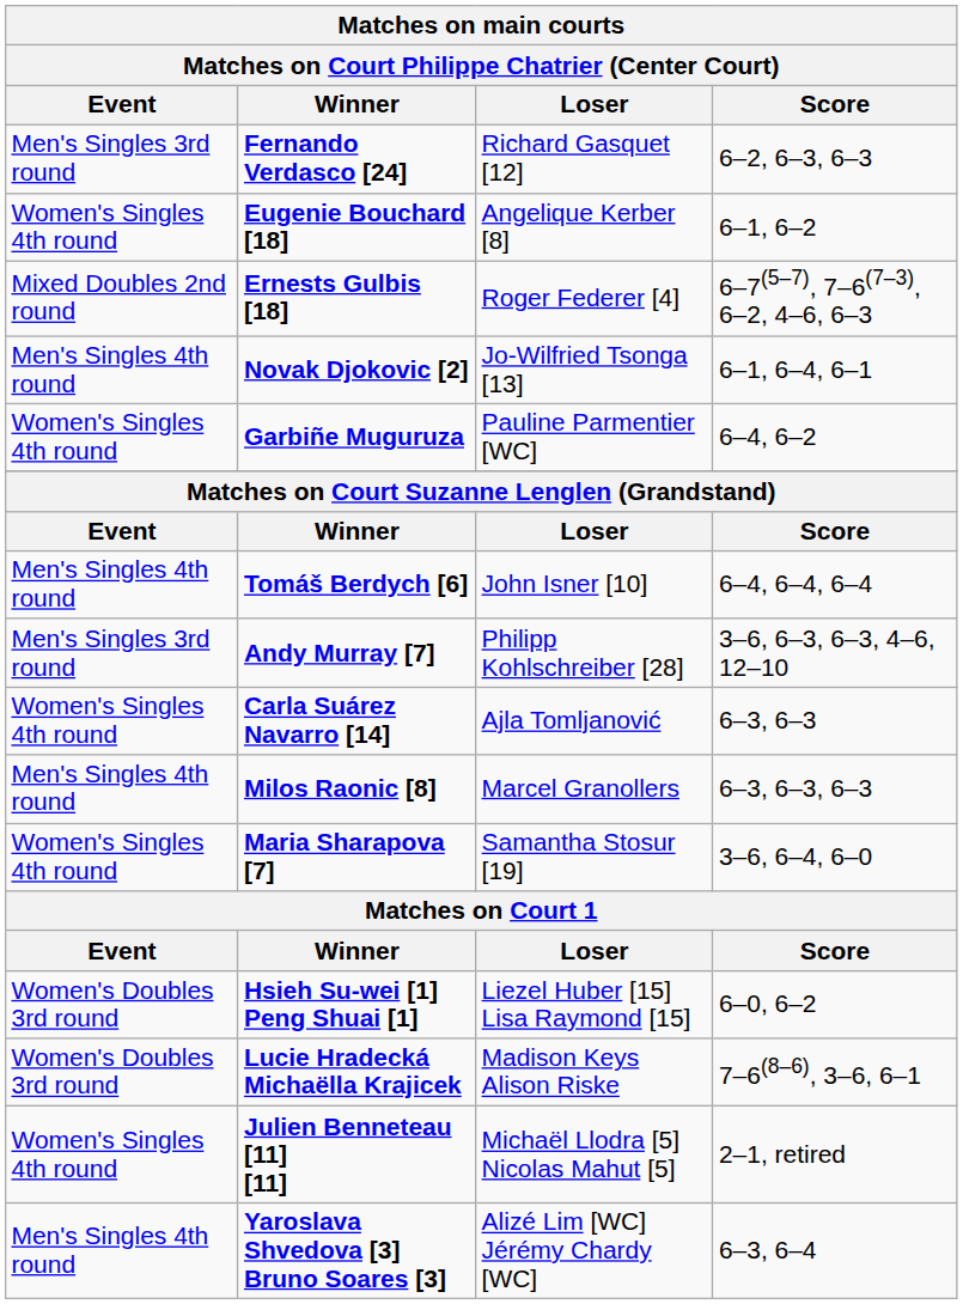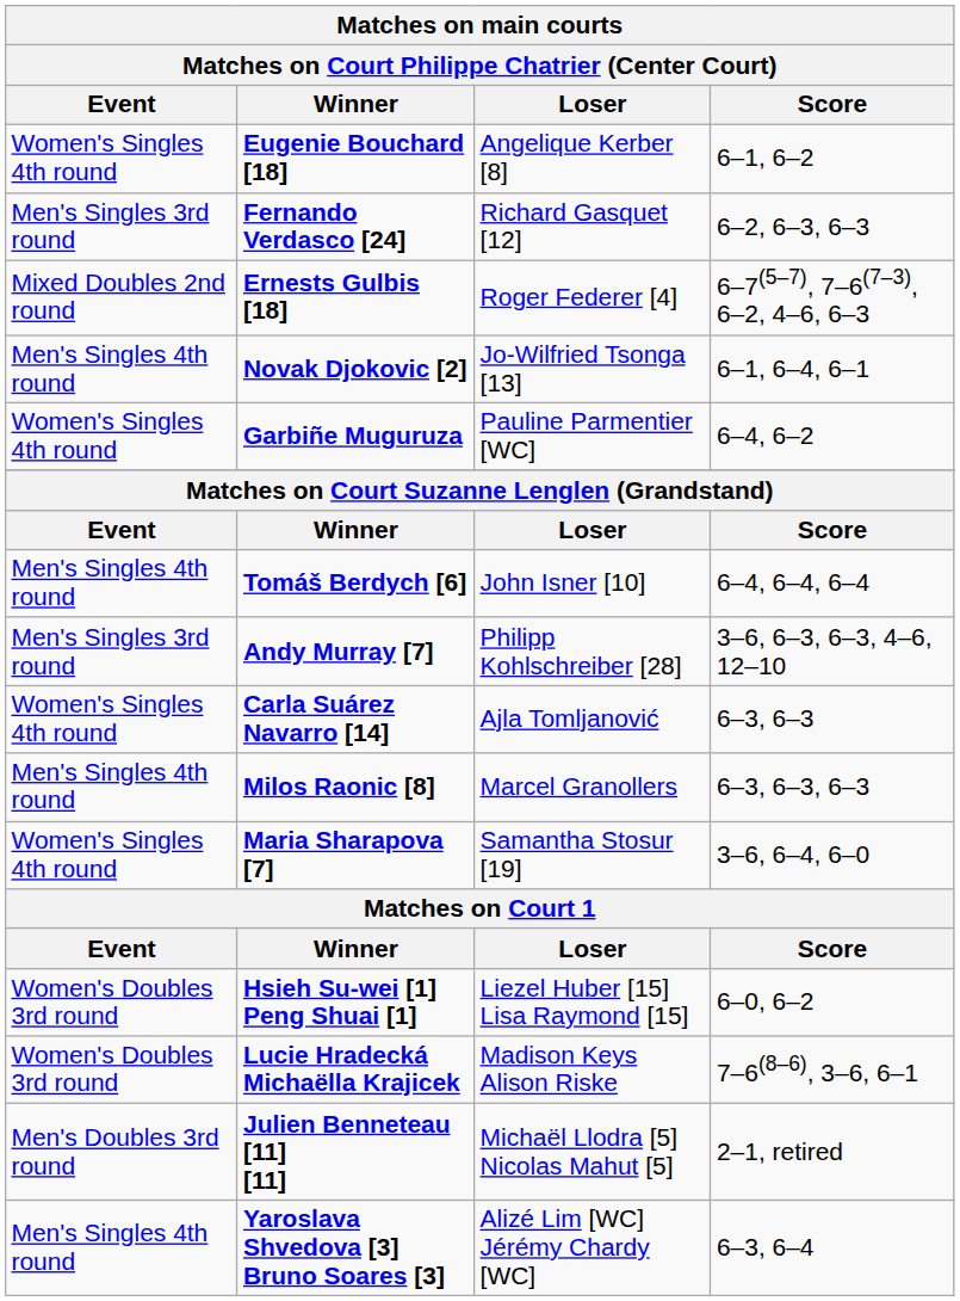 <table class="wikitable">
 <tr>
 <th colspan=4 style=white-space:nowrap>Matches on main courts</th>
 </tr>
 <tr>
 <th colspan=4>Matches on <a href='#'>Court Philippe Chatrier</a> (Center Court)</th>
 </tr>
 <tr>
 <th>Event</th>
 <th>Winner</th>
 <th>Loser</th>
 <th>Score</th>
 </tr>
 <tr>
+<td><a href='#'>Women's Singles 4th round</a></td>
+<td><strong> <a href='#'>Eugenie Bouchard</a> [18]</strong></td>
+<td> <a href='#'>Angelique Kerber</a> [8]</td>
+<td>6–1, 6–2</td>
+</tr>
+<tr>
 <td><a href='#'>Men's Singles 3rd round</a></td>
 <td><strong> <a href='#'>Fernando Verdasco</a> [24]</strong></td>
 <td> <a href='#'>Richard Gasquet</a> [12]</td>
 <td>6–2, 6–3, 6–3</td>
-</tr>
-<tr>
-<td><a href='#'>Women's Singles 4th round</a></td>
-<td><strong> <a href='#'>Eugenie Bouchard</a> [18]</strong></td>
-<td> <a href='#'>Angelique Kerber</a> [8]</td>
-<td>6–1, 6–2</td>
 </tr>
 <tr>
 <td><a href='#'>Mixed Doubles 2nd round</a></td>
 <td><strong> <a href='#'>Ernests Gulbis</a> [18]</strong></td>
 <td> <a href='#'>Roger Federer</a> [4]</td>
 <td>6–7<sup>(5–7)</sup>, 7–6<sup>(7–3)</sup>, 6–2, 4–6, 6–3</td>
 </tr>
 <tr>
 <td><a href='#'>Men's Singles 4th round</a></td>
 <td><strong> <a href='#'>Novak Djokovic</a> [2]</strong></td>
 <td> <a href='#'>Jo-Wilfried Tsonga</a> [13]</td>
 <td>6–1, 6–4, 6–1</td>
 </tr>
 <tr>
 <td><a href='#'>Women's Singles 4th round</a></td>
 <td><strong> <a href='#'>Garbiñe Muguruza</a></strong></td>
 <td> <a href='#'>Pauline Parmentier</a> [WC]</td>
 <td>6–4, 6–2</td>
 </tr>
 <tr>
 </tr>
 <tr>
 <th colspan=4>Matches on <a href='#'>Court Suzanne Lenglen</a> (Grandstand)</th>
 </tr>
 <tr>
 <th>Event</th>
 <th>Winner</th>
 <th>Loser</th>
 <th>Score</th>
 </tr>
 <tr>
 <td><a href='#'>Men's Singles 4th round</a></td>
 <td><strong> <a href='#'>Tomáš Berdych</a> [6]</strong></td>
 <td> <a href='#'>John Isner</a> [10]</td>
 <td>6–4, 6–4, 6–4</td>
 </tr>
 <tr>
 <td><a href='#'>Men's Singles 3rd round</a></td>
 <td><strong> <a href='#'>Andy Murray</a> [7]</strong></td>
 <td> <a href='#'>Philipp Kohlschreiber</a> [28]</td>
 <td>3–6, 6–3, 6–3, 4–6, 12–10</td>
 </tr>
 <tr>
 <td><a href='#'>Women's Singles 4th round</a></td>
 <td><strong> <a href='#'>Carla Suárez Navarro</a> [14]</strong></td>
 <td> <a href='#'>Ajla Tomljanović</a></td>
 <td>6–3, 6–3</td>
 </tr>
 <tr>
 <td><a href='#'>Men's Singles 4th round</a></td>
 <td><strong> <a href='#'>Milos Raonic</a> [8]</strong></td>
 <td> <a href='#'>Marcel Granollers</a></td>
 <td>6–3, 6–3, 6–3</td>
 </tr>
 <tr>
 <td><a href='#'>Women's Singles 4th round</a></td>
 <td><strong> <a href='#'>Maria Sharapova</a> [7]</strong></td>
 <td> <a href='#'>Samantha Stosur</a> [19]</td>
 <td>3–6, 6–4, 6–0</td>
 </tr>
 <tr>
 <th colspan=4>Matches on <a href='#'>Court 1</a></th>
 </tr>
 <tr>
 <th>Event</th>
 <th>Winner</th>
 <th>Loser</th>
 <th>Score</th>
 </tr>
 <tr>
 <td><a href='#'>Women's Doubles 3rd round</a></td>
 <td><strong> <a href='#'>Hsieh Su-wei</a> [1]<br> <a href='#'>Peng Shuai</a> [1]</strong></td>
 <td> <a href='#'>Liezel Huber</a> [15]<br> <a href='#'>Lisa Raymond</a> [15]</td>
 <td>6–0, 6–2</td>
 </tr>
 <tr>
 <td><a href='#'>Women's Doubles 3rd round</a></td>
 <td><strong> <a href='#'>Lucie Hradecká</a><br> <a href='#'>Michaëlla Krajicek</a></strong></td>
 <td> <a href='#'>Madison Keys</a><br> <a href='#'>Alison Riske</a></td>
 <td>7–6<sup>(8–6)</sup>, 3–6, 6–1</td>
 </tr>
 <tr>
-<td><a href='#'>Women's Singles 4th round</a></td>
+<td><a href='#'>Men's Doubles 3rd round</a></td>
 <td><strong> <a href='#'>Julien Benneteau</a> [11]<br> [11]</strong></td>
 <td> <a href='#'>Michaël Llodra</a> [5]<br> <a href='#'>Nicolas Mahut</a> [5]</td>
 <td>2–1, retired</td>
 </tr>
 <tr>
 <td><a href='#'>Men's Singles 4th round</a></td>
 <td><strong> <a href='#'>Yaroslava Shvedova</a> [3]<br> <a href='#'>Bruno Soares</a> [3]</strong></td>
 <td> <a href='#'>Alizé Lim</a> [WC]<br> <a href='#'>Jérémy Chardy</a> [WC]</td>
 <td>6–3, 6–4</td>
 </tr>
 </table>
